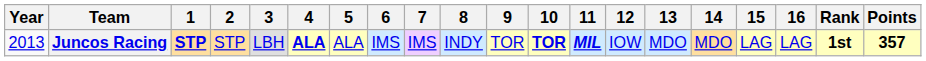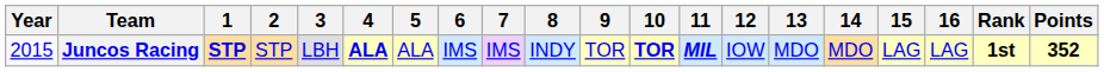 <table class="wikitable" style="text-align:center; font-size:85%">
 <tr>
 <th>Year</th>
 <th>Team</th>
 <th>1</th>
 <th>2</th>
 <th>3</th>
 <th>4</th>
 <th>5</th>
 <th>6</th>
 <th>7</th>
 <th>8</th>
 <th>9</th>
 <th>10</th>
 <th>11</th>
 <th>12</th>
 <th>13</th>
 <th>14</th>
 <th>15</th>
 <th>16</th>
 <th>Rank</th>
 <th>Points</th>
 </tr>
 <tr>
-<td><a href='#'>2013</a></td>
+<td><a href='#'>2015</a></td>
 <th nowrap><a href='#'>Juncos Racing</a></th>
 <td style="background:#FFDF9F;"><strong><a href='#'>STP</a><br></strong></td>
 <td style="background:#FFDF9F;"><a href='#'>STP</a><br></td>
 <td style="background:#DFDFDF;"><a href='#'>LBH</a><br></td>
 <td style="background:#FFFFBF;"><strong><a href='#'>ALA</a></strong><br></td>
 <td style="background:#FFFFBF;"><a href='#'>ALA</a><br></td>
 <td style="background:#CFEAFF;"><a href='#'>IMS</a><br></td>
 <td style="background:#EFCFFF;"><a href='#'>IMS</a><br></td>
 <td style="background:#CFEAFF;"><a href='#'>INDY</a><br></td>
 <td style="background:#FFFFBF;"><a href='#'>TOR</a><br></td>
 <td style="background:#FFFFBF;"><strong><a href='#'>TOR</a></strong><br></td>
 <td style="background:#CFEAFF;"><strong><em><a href='#'>MIL</a></em></strong><br></td>
 <td style="background:#CFEAFF;"><a href='#'>IOW</a><br></td>
 <td style="background:#CFEAFF;"><a href='#'>MDO</a><br></td>
 <td style="background:#FFDF9F;"><a href='#'>MDO</a><br></td>
 <td style="background:#FFFFBF;"><a href='#'>LAG</a><br></td>
 <td style="background:#FFFFBF;"><a href='#'>LAG</a><br></td>
 <th style="background:#FFFFBF;">1st</th>
-<th style="background:#FFFFBF;">357</th>
+<th style="background:#FFFFBF;">352</th>
 </tr>
 </table>
